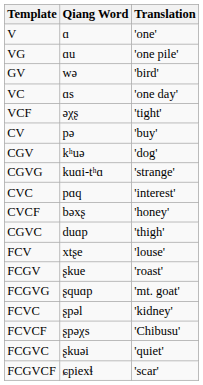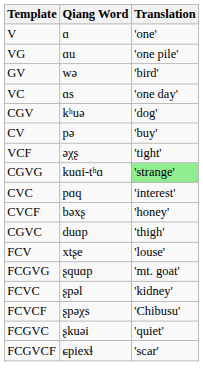 <table class="wikitable">
 <tr>
 <th>Template</th>
 <th>Qiang Word</th>
 <th>Translation</th>
 </tr>
 <tr>
 <td>V</td>
 <td>ɑ</td>
 <td>'one'</td>
 </tr>
 <tr>
 <td>VG</td>
 <td>ɑu</td>
 <td>'one pile'</td>
 </tr>
 <tr>
 <td>GV</td>
 <td>wə</td>
 <td>'bird'</td>
 </tr>
 <tr>
 <td>VC</td>
 <td>ɑs</td>
 <td>'one day'</td>
 </tr>
 <tr>
-<td>VCF</td>
-<td>əχʂ</td>
-<td>'tight'</td>
+<td>CGV</td>
+<td>kʰuə</td>
+<td>'dog'</td>
 </tr>
 <tr>
 <td>CV</td>
 <td>pə</td>
 <td>'buy'</td>
 </tr>
 <tr>
-<td>CGV</td>
-<td>kʰuə</td>
-<td>'dog'</td>
+<td>VCF</td>
+<td>əχʂ</td>
+<td>'tight'</td>
 </tr>
 <tr>
 <td>CGVG</td>
 <td>kuɑi-tʰɑ</td>
-<td>'strange'</td>
+<td style="background: lightgreen;">'strange'</td>
 </tr>
 <tr>
 <td>CVC</td>
 <td>pɑq</td>
 <td>'interest'</td>
 </tr>
 <tr>
 <td>CVCF</td>
 <td>bəxʂ</td>
 <td>'honey'</td>
 </tr>
 <tr>
 <td>CGVC</td>
 <td>duɑp</td>
 <td>'thigh'</td>
 </tr>
 <tr>
 <td>FCV</td>
 <td>xtʂe</td>
 <td>'louse'</td>
-</tr>
-<tr>
-<td>FCGV</td>
-<td>ʂkue</td>
-<td>'roast'</td>
 </tr>
 <tr>
 <td>FCGVG</td>
 <td>ʂquɑp</td>
 <td>'mt. goat'</td>
 </tr>
 <tr>
 <td>FCVC</td>
 <td>ʂpəl</td>
 <td>'kidney'</td>
 </tr>
 <tr>
 <td>FCVCF</td>
 <td>ʂpəχs</td>
 <td>'Chibusu'</td>
 </tr>
 <tr>
 <td>FCGVC</td>
 <td>ʂkuəi</td>
 <td>'quiet'</td>
 </tr>
 <tr>
 <td>FCGVCF</td>
 <td>ɕpiexɬ</td>
 <td>'scar'</td>
 </tr>
 </table>
